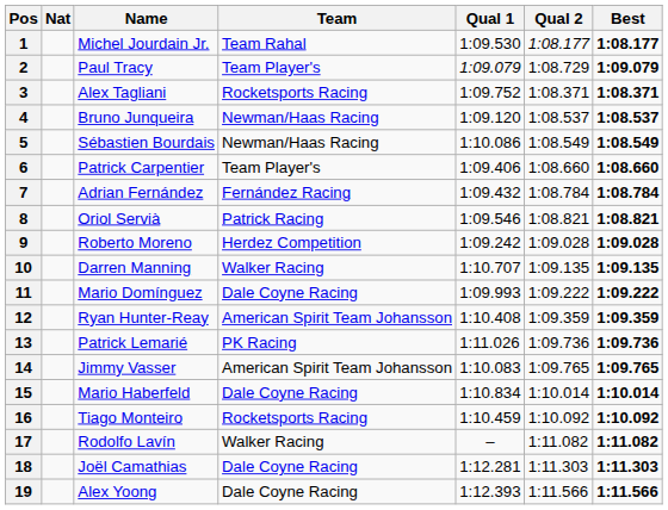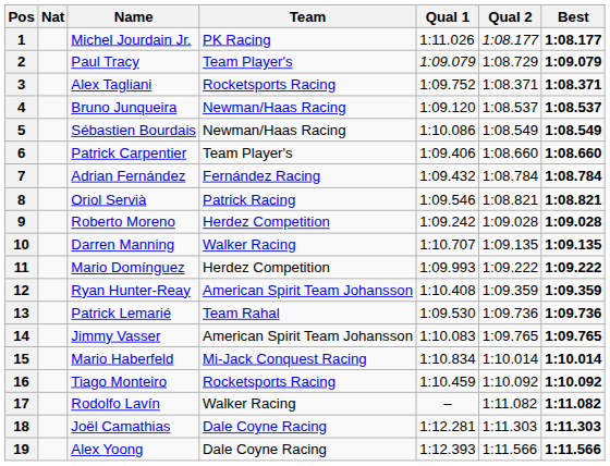 <table class="wikitable" style="font-size: 95%;">
 <tr>
 <th>Pos</th>
 <th>Nat</th>
 <th>Name</th>
 <th>Team</th>
 <th>Qual 1</th>
 <th>Qual 2</th>
 <th>Best</th>
 </tr>
 <tr>
 <th>1</th>
 <td></td>
 <td><a href='#'>Michel Jourdain Jr.</a></td>
-<td><a href='#'>Team Rahal</a></td>
-<td>1:09.530</td>
+<td><a href='#'>PK Racing</a></td>
+<td>1:11.026</td>
 <td><em>1:08.177</em></td>
 <td><strong>1:08.177</strong></td>
 </tr>
 <tr>
 <th>2</th>
 <td></td>
 <td><a href='#'>Paul Tracy</a></td>
 <td><a href='#'>Team Player's</a></td>
 <td><em>1:09.079</em></td>
 <td>1:08.729</td>
 <td><strong>1:09.079</strong></td>
 </tr>
 <tr>
 <th>3</th>
 <td></td>
 <td><a href='#'>Alex Tagliani</a></td>
 <td><a href='#'>Rocketsports Racing</a></td>
 <td>1:09.752</td>
 <td>1:08.371</td>
 <td><strong>1:08.371</strong></td>
 </tr>
 <tr>
 <th>4</th>
 <td></td>
 <td><a href='#'>Bruno Junqueira</a></td>
 <td><a href='#'>Newman/Haas Racing</a></td>
 <td>1:09.120</td>
 <td>1:08.537</td>
 <td><strong>1:08.537</strong></td>
 </tr>
 <tr>
 <th>5</th>
 <td></td>
 <td><a href='#'>Sébastien Bourdais</a></td>
 <td>Newman/Haas Racing</td>
 <td>1:10.086</td>
 <td>1:08.549</td>
 <td><strong>1:08.549</strong></td>
 </tr>
 <tr>
 <th>6</th>
 <td></td>
 <td><a href='#'>Patrick Carpentier</a></td>
 <td>Team Player's</td>
 <td>1:09.406</td>
 <td>1:08.660</td>
 <td><strong>1:08.660</strong></td>
 </tr>
 <tr>
 <th>7</th>
 <td></td>
 <td><a href='#'>Adrian Fernández</a></td>
 <td><a href='#'>Fernández Racing</a></td>
 <td>1:09.432</td>
 <td>1:08.784</td>
 <td><strong>1:08.784</strong></td>
 </tr>
 <tr>
 <th>8</th>
 <td></td>
 <td><a href='#'>Oriol Servià</a></td>
 <td><a href='#'>Patrick Racing</a></td>
 <td>1:09.546</td>
 <td>1:08.821</td>
 <td><strong>1:08.821</strong></td>
 </tr>
 <tr>
 <th>9</th>
 <td></td>
 <td><a href='#'>Roberto Moreno</a></td>
 <td><a href='#'>Herdez Competition</a></td>
 <td>1:09.242</td>
 <td>1:09.028</td>
 <td><strong>1:09.028</strong></td>
 </tr>
 <tr>
 <th>10</th>
 <td></td>
 <td><a href='#'>Darren Manning</a></td>
 <td><a href='#'>Walker Racing</a></td>
 <td>1:10.707</td>
 <td>1:09.135</td>
 <td><strong>1:09.135</strong></td>
 </tr>
 <tr>
 <th>11</th>
 <td></td>
 <td><a href='#'>Mario Domínguez</a></td>
-<td><a href='#'>Dale Coyne Racing</a></td>
+<td>Herdez Competition</td>
 <td>1:09.993</td>
 <td>1:09.222</td>
 <td><strong>1:09.222</strong></td>
 </tr>
 <tr>
 <th>12</th>
 <td></td>
 <td><a href='#'>Ryan Hunter-Reay</a></td>
 <td><a href='#'>American Spirit Team Johansson</a></td>
 <td>1:10.408</td>
 <td>1:09.359</td>
 <td><strong>1:09.359</strong></td>
 </tr>
 <tr>
 <th>13</th>
 <td></td>
 <td><a href='#'>Patrick Lemarié</a></td>
-<td><a href='#'>PK Racing</a></td>
-<td>1:11.026</td>
+<td><a href='#'>Team Rahal</a></td>
+<td>1:09.530</td>
 <td>1:09.736</td>
 <td><strong>1:09.736</strong></td>
 </tr>
 <tr>
 <th>14</th>
 <td></td>
 <td><a href='#'>Jimmy Vasser</a></td>
 <td>American Spirit Team Johansson</td>
 <td>1:10.083</td>
 <td>1:09.765</td>
 <td><strong>1:09.765</strong></td>
 </tr>
 <tr>
 <th>15</th>
 <td></td>
 <td><a href='#'>Mario Haberfeld</a></td>
-<td><a href='#'>Dale Coyne Racing</a></td>
+<td><a href='#'>Mi-Jack Conquest Racing</a></td>
 <td>1:10.834</td>
 <td>1:10.014</td>
 <td><strong>1:10.014</strong></td>
 </tr>
 <tr>
 <th>16</th>
 <td></td>
 <td><a href='#'>Tiago Monteiro</a></td>
 <td><a href='#'>Rocketsports Racing</a></td>
 <td>1:10.459</td>
 <td>1:10.092</td>
 <td><strong>1:10.092</strong></td>
 </tr>
 <tr>
 <th>17</th>
 <td></td>
 <td><a href='#'>Rodolfo Lavín</a></td>
 <td>Walker Racing</td>
 <td align=center>–</td>
 <td>1:11.082</td>
 <td><strong>1:11.082</strong></td>
 </tr>
 <tr>
 <th>18</th>
 <td></td>
 <td><a href='#'>Joël Camathias</a></td>
 <td><a href='#'>Dale Coyne Racing</a></td>
 <td>1:12.281</td>
 <td>1:11.303</td>
 <td><strong>1:11.303</strong></td>
 </tr>
 <tr>
 <th>19</th>
 <td></td>
 <td><a href='#'>Alex Yoong</a></td>
 <td>Dale Coyne Racing</td>
 <td>1:12.393</td>
 <td>1:11.566</td>
 <td><strong>1:11.566</strong></td>
 </tr>
 </table>
